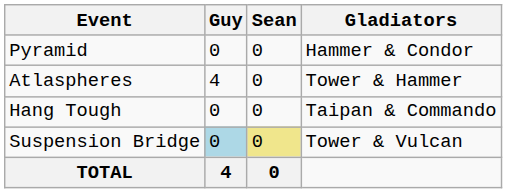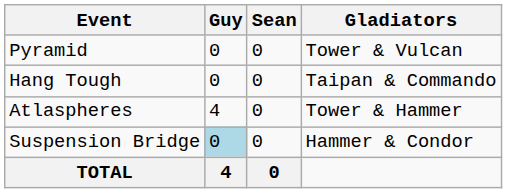 <table class="wikitable">
 <tr>
 <th>Event</th>
 <th>Guy</th>
 <th>Sean</th>
 <th>Gladiators</th>
 </tr>
 <tr>
 <td>Pyramid</td>
 <td>0</td>
 <td>0</td>
-<td>Hammer & Condor</td>
+<td>Tower & Vulcan</td>
+</tr>
+<tr>
+<td>Hang Tough</td>
+<td>0</td>
+<td>0</td>
+<td>Taipan & Commando</td>
 </tr>
 <tr>
 <td>Atlaspheres</td>
 <td>4</td>
 <td>0</td>
 <td>Tower & Hammer</td>
 </tr>
 <tr>
-<td>Hang Tough</td>
-<td>0</td>
-<td>0</td>
-<td>Taipan & Commando</td>
-</tr>
-<tr>
 <td>Suspension Bridge</td>
 <td style="background: lightblue;">0</td>
-<td style="background: khaki;">0</td>
-<td>Tower & Vulcan</td>
+<td>0</td>
+<td>Hammer & Condor</td>
 </tr>
 <tr>
 <th>TOTAL</th>
 <th>4</th>
 <th>0</th>
 </tr>
 </table>
